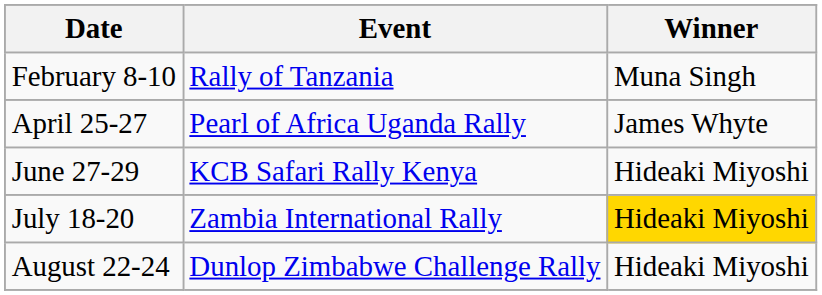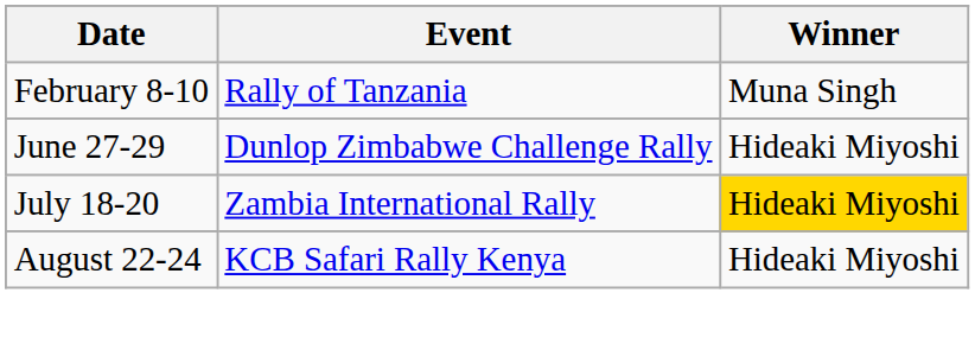 <table class="wikitable" style="font-size: 95%">
 <tr>
 <th>Date</th>
 <th>Event</th>
 <th>Winner</th>
 </tr>
 <tr>
 <td>February 8-10</td>
 <td> <a href='#'>Rally of Tanzania</a></td>
 <td> Muna Singh</td>
 </tr>
 <tr>
-<td>April 25-27</td>
-<td> <a href='#'>Pearl of Africa Uganda Rally</a></td>
-<td> James Whyte</td>
-</tr>
-<tr>
 <td>June 27-29</td>
-<td> <a href='#'>KCB Safari Rally Kenya</a></td>
+<td> <a href='#'>Dunlop Zimbabwe Challenge Rally</a></td>
 <td> Hideaki Miyoshi</td>
 </tr>
 <tr>
 <td>July 18-20</td>
 <td> <a href='#'>Zambia International Rally</a></td>
 <td style="background: gold;"> Hideaki Miyoshi</td>
 </tr>
 <tr>
 <td>August 22-24</td>
-<td> <a href='#'>Dunlop Zimbabwe Challenge Rally</a></td>
+<td> <a href='#'>KCB Safari Rally Kenya</a></td>
 <td> Hideaki Miyoshi</td>
 </tr>
 </table>
